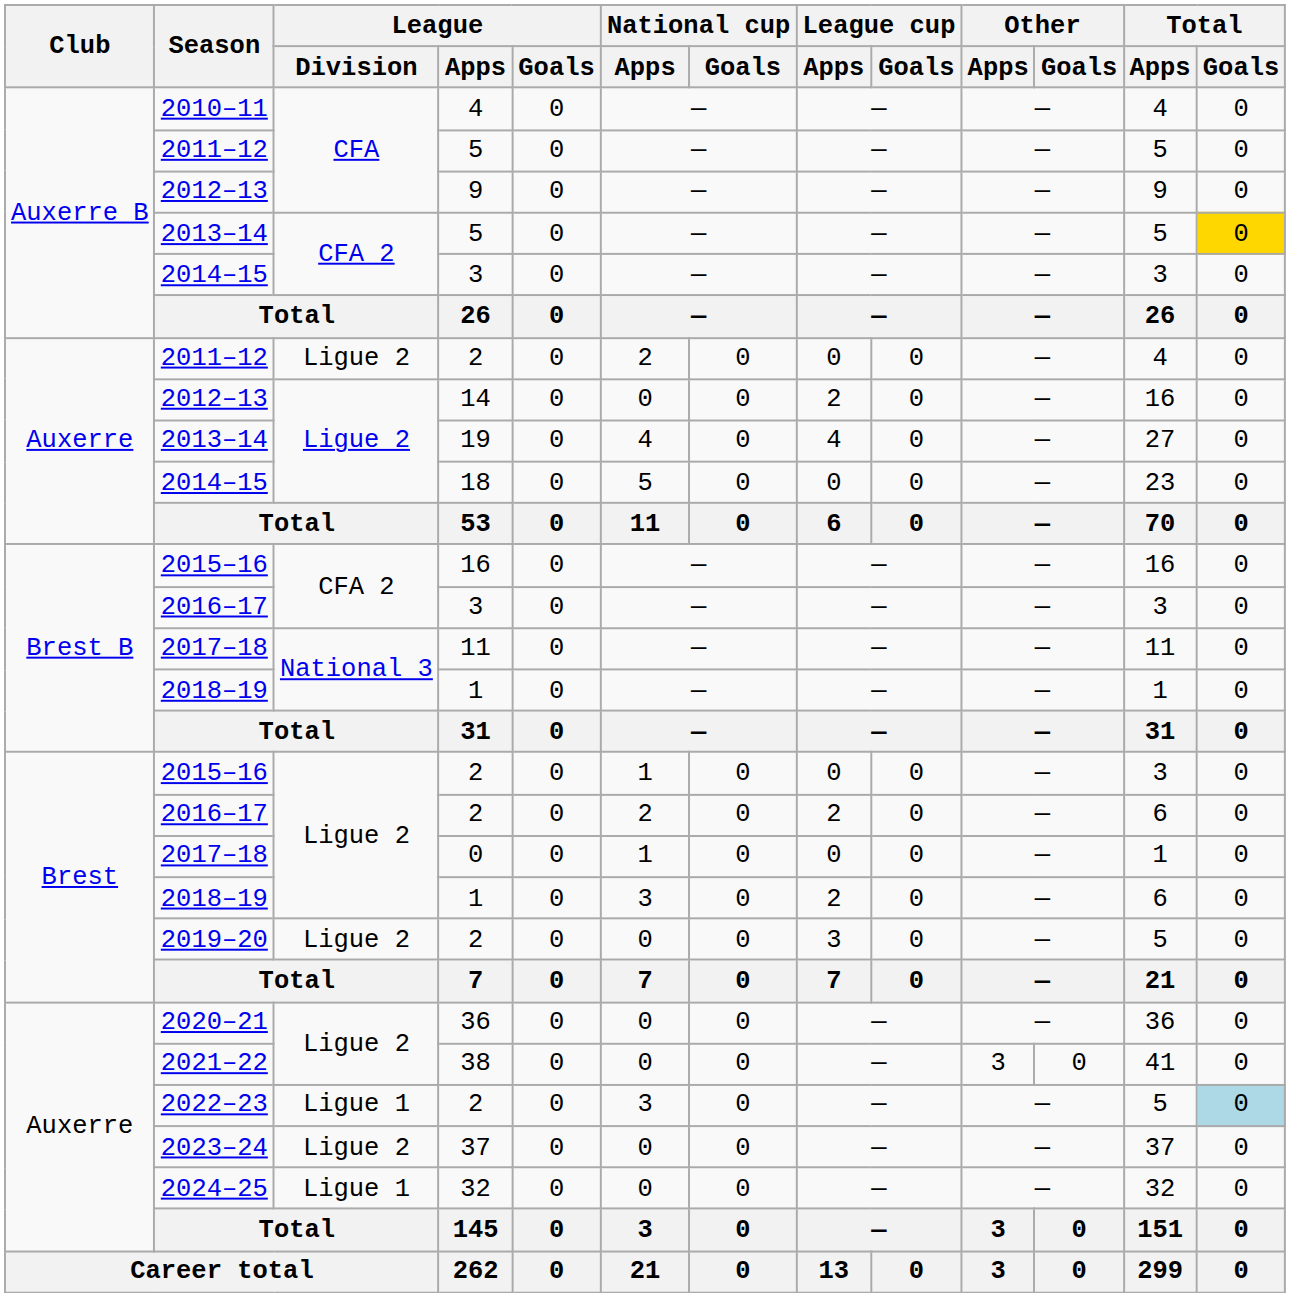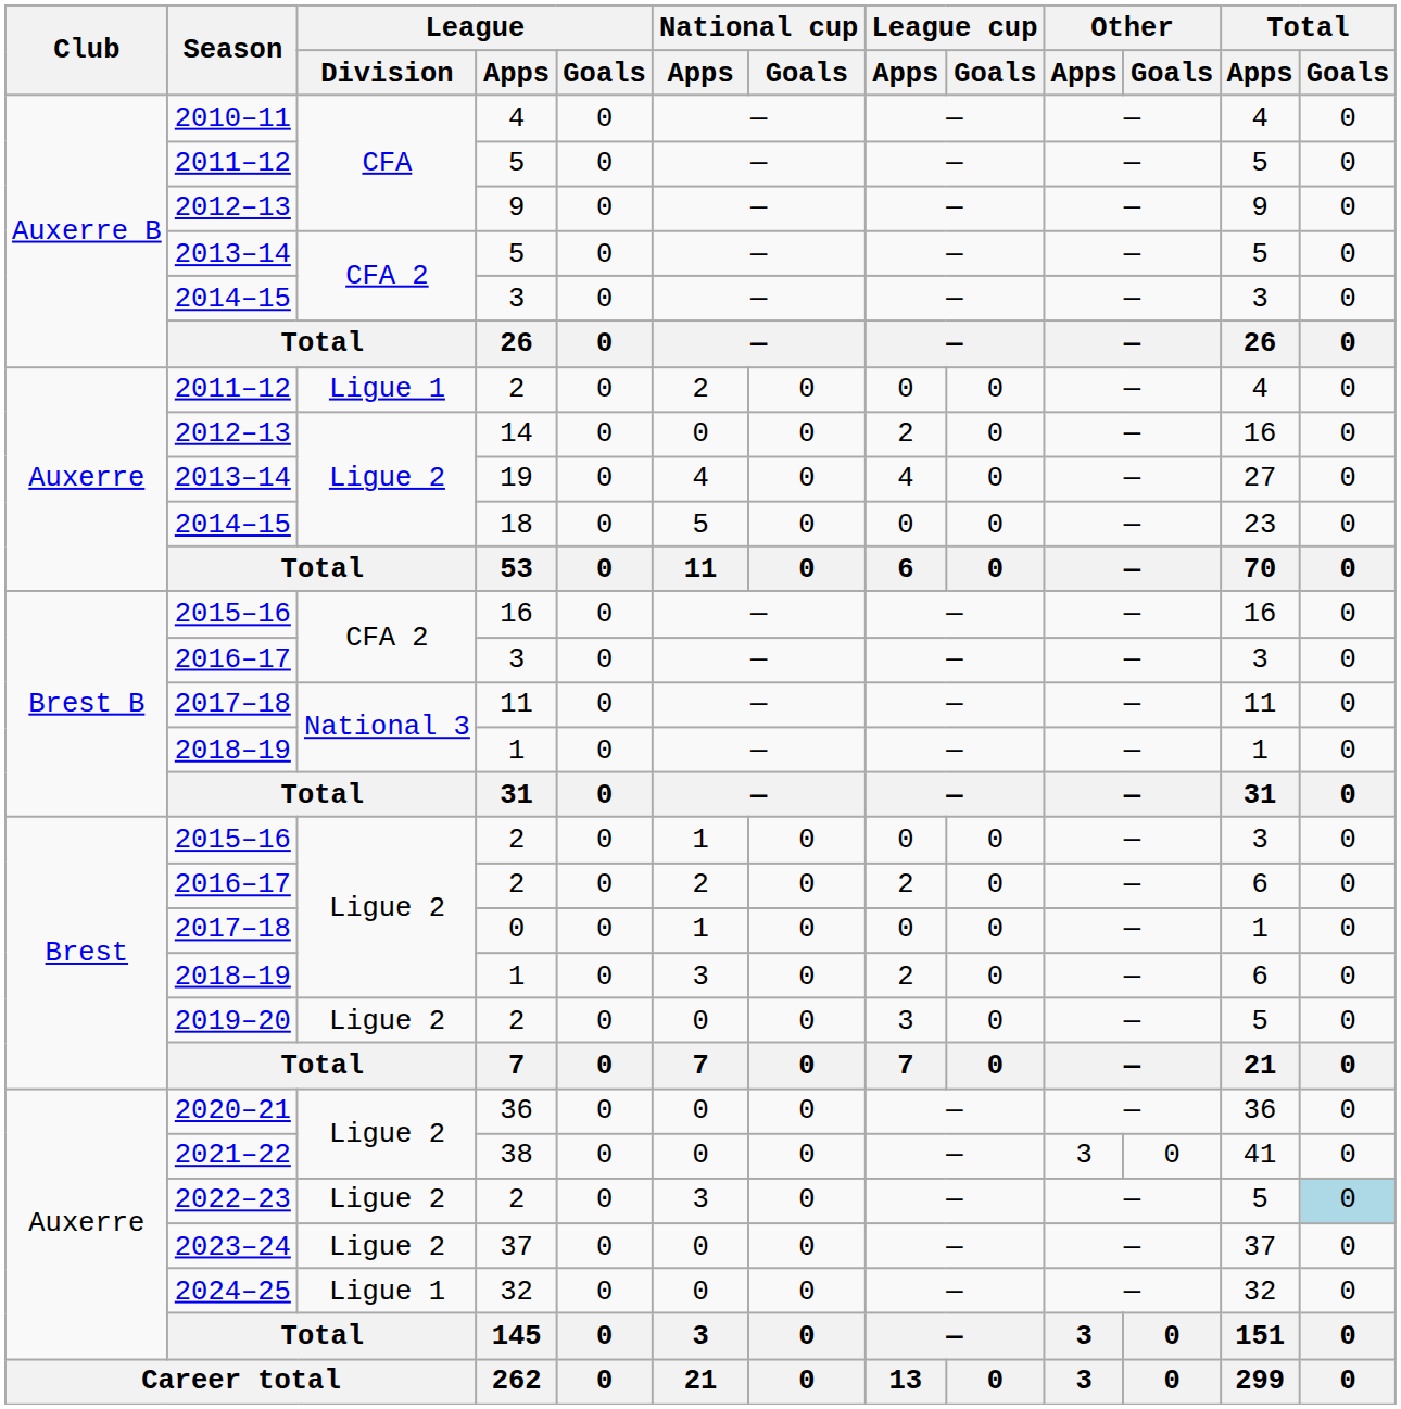 <table class="wikitable" style="text-align: center">
 <tr>
 <th rowspan="2">Club</th>
 <th rowspan="2">Season</th>
 <th colspan="3">League</th>
 <th colspan="2">National cup</th>
 <th colspan="2">League cup</th>
 <th colspan="2">Other</th>
 <th colspan="2">Total</th>
 </tr>
 <tr>
 <th>Division</th>
 <th>Apps</th>
 <th>Goals</th>
 <th>Apps</th>
 <th>Goals</th>
 <th>Apps</th>
 <th>Goals</th>
 <th>Apps</th>
 <th>Goals</th>
 <th>Apps</th>
 <th>Goals</th>
 </tr>
 <tr>
 <td rowspan="6"><a href='#'>Auxerre B</a></td>
 <td><a href='#'>2010–11</a></td>
 <td rowspan="3"><a href='#'>CFA</a></td>
 <td>4</td>
 <td>0</td>
 <td colspan="2">—</td>
 <td colspan="2">—</td>
 <td colspan="2">—</td>
 <td>4</td>
 <td>0</td>
 </tr>
 <tr>
 <td><a href='#'>2011–12</a></td>
 <td>5</td>
 <td>0</td>
 <td colspan="2">—</td>
 <td colspan="2">—</td>
 <td colspan="2">—</td>
 <td>5</td>
 <td>0</td>
 </tr>
 <tr>
 <td><a href='#'>2012–13</a></td>
 <td>9</td>
 <td>0</td>
 <td colspan="2">—</td>
 <td colspan="2">—</td>
 <td colspan="2">—</td>
 <td>9</td>
 <td>0</td>
 </tr>
 <tr>
 <td><a href='#'>2013–14</a></td>
 <td rowspan=2><a href='#'>CFA 2</a></td>
 <td>5</td>
 <td>0</td>
 <td colspan="2">—</td>
 <td colspan="2">—</td>
 <td colspan="2">—</td>
 <td>5</td>
-<td style="background: gold;">0</td>
+<td>0</td>
 </tr>
 <tr>
 <td><a href='#'>2014–15</a></td>
 <td>3</td>
 <td>0</td>
 <td colspan="2">—</td>
 <td colspan="2">—</td>
 <td colspan="2">—</td>
 <td>3</td>
 <td>0</td>
 </tr>
 <tr>
 <th colspan="2">Total</th>
 <th>26</th>
 <th>0</th>
 <th colspan="2">—</th>
 <th colspan="2">—</th>
 <th colspan="2">—</th>
 <th>26</th>
 <th>0</th>
 </tr>
 <tr>
 <td rowspan="5"><a href='#'>Auxerre</a></td>
 <td><a href='#'>2011–12</a></td>
-<td>Ligue 2</td>
+<td><a href='#'>Ligue 1</a></td>
 <td>2</td>
 <td>0</td>
 <td>2</td>
 <td>0</td>
 <td>0</td>
 <td>0</td>
 <td colspan="2">—</td>
 <td>4</td>
 <td>0</td>
 </tr>
 <tr>
 <td><a href='#'>2012–13</a></td>
 <td rowspan="3"><a href='#'>Ligue 2</a></td>
 <td>14</td>
 <td>0</td>
 <td>0</td>
 <td>0</td>
 <td>2</td>
 <td>0</td>
 <td colspan="2">—</td>
 <td>16</td>
 <td>0</td>
 </tr>
 <tr>
 <td><a href='#'>2013–14</a></td>
 <td>19</td>
 <td>0</td>
 <td>4</td>
 <td>0</td>
 <td>4</td>
 <td>0</td>
 <td colspan="2">—</td>
 <td>27</td>
 <td>0</td>
 </tr>
 <tr>
 <td><a href='#'>2014–15</a></td>
 <td>18</td>
 <td>0</td>
 <td>5</td>
 <td>0</td>
 <td>0</td>
 <td>0</td>
 <td colspan="2">—</td>
 <td>23</td>
 <td>0</td>
 </tr>
 <tr>
 <th colspan="2">Total</th>
 <th>53</th>
 <th>0</th>
 <th>11</th>
 <th>0</th>
 <th>6</th>
 <th>0</th>
 <th colspan="2">—</th>
 <th>70</th>
 <th>0</th>
 </tr>
 <tr>
 <td rowspan="5"><a href='#'>Brest B</a></td>
 <td><a href='#'>2015–16</a></td>
 <td rowspan=2>CFA 2</td>
 <td>16</td>
 <td>0</td>
 <td colspan="2">—</td>
 <td colspan="2">—</td>
 <td colspan="2">—</td>
 <td>16</td>
 <td>0</td>
 </tr>
 <tr>
 <td><a href='#'>2016–17</a></td>
 <td>3</td>
 <td>0</td>
 <td colspan="2">—</td>
 <td colspan="2">—</td>
 <td colspan="2">—</td>
 <td>3</td>
 <td>0</td>
 </tr>
 <tr>
 <td><a href='#'>2017–18</a></td>
 <td rowspan=2><a href='#'>National 3</a></td>
 <td>11</td>
 <td>0</td>
 <td colspan="2">—</td>
 <td colspan="2">—</td>
 <td colspan="2">—</td>
 <td>11</td>
 <td>0</td>
 </tr>
 <tr>
 <td><a href='#'>2018–19</a></td>
 <td>1</td>
 <td>0</td>
 <td colspan="2">—</td>
 <td colspan="2">—</td>
 <td colspan="2">—</td>
 <td>1</td>
 <td>0</td>
 </tr>
 <tr>
 <th colspan="2">Total</th>
 <th>31</th>
 <th>0</th>
 <th colspan="2">—</th>
 <th colspan="2">—</th>
 <th colspan="2">—</th>
 <th>31</th>
 <th>0</th>
 </tr>
 <tr>
 <td rowspan="6"><a href='#'>Brest</a></td>
 <td><a href='#'>2015–16</a></td>
 <td rowspan="4">Ligue 2</td>
 <td>2</td>
 <td>0</td>
 <td>1</td>
 <td>0</td>
 <td>0</td>
 <td>0</td>
 <td colspan="2">—</td>
 <td>3</td>
 <td>0</td>
 </tr>
 <tr>
 <td><a href='#'>2016–17</a></td>
 <td>2</td>
 <td>0</td>
 <td>2</td>
 <td>0</td>
 <td>2</td>
 <td>0</td>
 <td colspan="2">—</td>
 <td>6</td>
 <td>0</td>
 </tr>
 <tr>
 <td><a href='#'>2017–18</a></td>
 <td>0</td>
 <td>0</td>
 <td>1</td>
 <td>0</td>
 <td>0</td>
 <td>0</td>
 <td colspan="2">—</td>
 <td>1</td>
 <td>0</td>
 </tr>
 <tr>
 <td><a href='#'>2018–19</a></td>
 <td>1</td>
 <td>0</td>
 <td>3</td>
 <td>0</td>
 <td>2</td>
 <td>0</td>
 <td colspan="2">—</td>
 <td>6</td>
 <td>0</td>
 </tr>
 <tr>
 <td><a href='#'>2019–20</a></td>
 <td>Ligue 2</td>
 <td>2</td>
 <td>0</td>
 <td>0</td>
 <td>0</td>
 <td>3</td>
 <td>0</td>
 <td colspan="2">—</td>
 <td>5</td>
 <td>0</td>
 </tr>
 <tr>
 <th colspan="2">Total</th>
 <th>7</th>
 <th>0</th>
 <th>7</th>
 <th>0</th>
 <th>7</th>
 <th>0</th>
 <th colspan="2">—</th>
 <th>21</th>
 <th>0</th>
 </tr>
 <tr>
 <td rowspan="6">Auxerre</td>
 <td><a href='#'>2020–21</a></td>
 <td rowspan="2">Ligue 2</td>
 <td>36</td>
 <td>0</td>
 <td>0</td>
 <td>0</td>
 <td colspan="2">—</td>
 <td colspan="2">—</td>
 <td>36</td>
 <td>0</td>
 </tr>
 <tr>
 <td><a href='#'>2021–22</a></td>
 <td>38</td>
 <td>0</td>
 <td>0</td>
 <td>0</td>
 <td colspan="2">—</td>
 <td>3</td>
 <td>0</td>
 <td>41</td>
 <td>0</td>
 </tr>
 <tr>
 <td><a href='#'>2022–23</a></td>
-<td>Ligue 1</td>
+<td>Ligue 2</td>
 <td>2</td>
 <td>0</td>
 <td>3</td>
 <td>0</td>
 <td colspan="2">—</td>
 <td colspan="2">—</td>
 <td>5</td>
 <td style="background: lightblue;">0</td>
 </tr>
 <tr>
 <td><a href='#'>2023–24</a></td>
 <td>Ligue 2</td>
 <td>37</td>
 <td>0</td>
 <td>0</td>
 <td>0</td>
 <td colspan="2">—</td>
 <td colspan="2">—</td>
 <td>37</td>
 <td>0</td>
 </tr>
 <tr>
 <td><a href='#'>2024–25</a></td>
 <td>Ligue 1</td>
 <td>32</td>
 <td>0</td>
 <td>0</td>
 <td>0</td>
 <td colspan="2">—</td>
 <td colspan="2">—</td>
 <td>32</td>
 <td>0</td>
 </tr>
 <tr>
 <th colspan="2">Total</th>
 <th>145</th>
 <th>0</th>
 <th>3</th>
 <th>0</th>
 <th colspan="2">—</th>
 <th>3</th>
 <th>0</th>
 <th>151</th>
 <th>0</th>
 </tr>
 <tr>
 <th colspan="3">Career total</th>
 <th>262</th>
 <th>0</th>
 <th>21</th>
 <th>0</th>
 <th>13</th>
 <th>0</th>
 <th>3</th>
 <th>0</th>
 <th>299</th>
 <th>0</th>
 </tr>
 </table>
